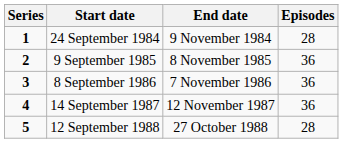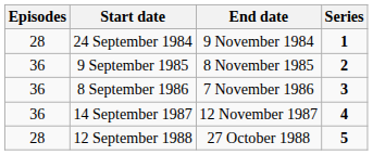 <table class="wikitable" style="text-align:center;">
 <tr>
-<th>Series</th>
+<th>Episodes</th>
 <th>Start date</th>
 <th>End date</th>
-<th>Episodes</th>
+<th>Series</th>
 </tr>
 <tr>
-<td><strong>1</strong></td>
+<td>28</td>
 <td>24 September 1984</td>
 <td>9 November 1984</td>
-<td>28</td>
+<td><strong>1</strong></td>
 </tr>
 <tr>
-<td><strong>2</strong></td>
+<td>36</td>
 <td>9 September 1985</td>
 <td>8 November 1985</td>
-<td>36</td>
+<td><strong>2</strong></td>
 </tr>
 <tr>
-<td><strong>3</strong></td>
+<td>36</td>
 <td>8 September 1986</td>
 <td>7 November 1986</td>
-<td>36</td>
+<td><strong>3</strong></td>
 </tr>
 <tr>
-<td><strong>4</strong></td>
+<td>36</td>
 <td>14 September 1987</td>
 <td>12 November 1987</td>
-<td>36</td>
+<td><strong>4</strong></td>
 </tr>
 <tr>
-<td><strong>5</strong></td>
+<td>28</td>
 <td>12 September 1988</td>
 <td>27 October 1988</td>
-<td>28</td>
+<td><strong>5</strong></td>
 </tr>
 </table>
